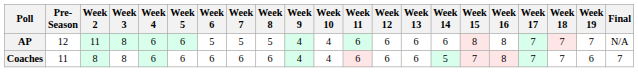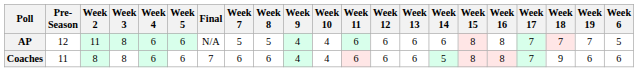 <table class="wikitable" style="white-space:nowrap;font-size:90%">
 <tr>
 <th>Poll</th>
 <th>Pre-<br>Season</th>
 <th>Week<br>2</th>
 <th>Week<br>3</th>
 <th>Week<br>4</th>
 <th>Week<br>5</th>
-<th>Week<br>6</th>
+<th>Final</th>
 <th>Week<br>7</th>
 <th>Week<br>8</th>
 <th>Week<br>9</th>
 <th>Week<br>10</th>
 <th>Week<br>11</th>
 <th>Week<br>12</th>
 <th>Week<br>13</th>
 <th>Week<br>14</th>
 <th>Week<br>15</th>
 <th>Week<br>16</th>
 <th>Week<br>17</th>
 <th>Week<br>18</th>
 <th>Week<br>19</th>
-<th>Final</th>
+<th>Week<br>6</th>
 </tr>
 <tr style="text-align:center;">
 <th>AP</th>
 <td style="background:#FFF;">12</td>
 <td style="background:#D8FFEB;">11</td>
 <td style="background:#D8FFEB;">8</td>
 <td style="background:#D8FFEB;">6</td>
 <td style="background:#D8FFEB;">6</td>
-<td style="background:#FFF;">5</td>
+<td style="background:#FFF;">N/A</td>
 <td style="background:#FFF;">5</td>
 <td style="background:#FFF;">5</td>
 <td style="background:#D8FFEB;">4</td>
 <td style="background:#FFF;">4</td>
 <td style="background:#D8FFEB;">6</td>
 <td style="background:#FFF;">6</td>
 <td style="background:#FFF;">6</td>
 <td style="background:#FFF;">6</td>
 <td style="background:#FFE6E6;">8</td>
 <td style="background:#FFF;">8</td>
 <td style="background:#D8FFEB;">7</td>
 <td style="background:#FFE6E6;">7</td>
 <td style="background:#FFF;">7</td>
-<td style="background:#FFF;">N/A</td>
+<td style="background:#FFF;">5</td>
 </tr>
 <tr style="text-align:center;">
 <th>Coaches</th>
 <td style="background:#FFF;">11</td>
 <td style="background:#D8FFEB;">8</td>
 <td style="background:#FFF;">8</td>
 <td style="background:#D8FFEB;">6</td>
 <td style="background:#FFF;">6</td>
-<td style="background:#FFF;">6</td>
+<td style="background:#FFF;">7</td>
 <td style="background:#FFF;">6</td>
 <td style="background:#FFF;">6</td>
 <td style="background:#D8FFEB;">4</td>
 <td style="background:#FFF;">4</td>
 <td style="background:#FFE6E6;">6</td>
 <td style="background:#FFF;">6</td>
 <td style="background:#FFF;">6</td>
 <td style="background:#D8FFEB;">5</td>
-<td style="background:#FFE6E6;">7</td>
+<td style="background:#FFE6E6;">8</td>
 <td style="background:#FFE6E6;">8</td>
 <td style="background:#D8FFEB;">7</td>
-<td style="background:#FFF;">7</td>
+<td style="background:#FFF;">9</td>
 <td style="background:#FFF;">6</td>
-<td style="background:#FFF;">7</td>
+<td style="background:#FFF;">6</td>
 </tr>
 </table>
